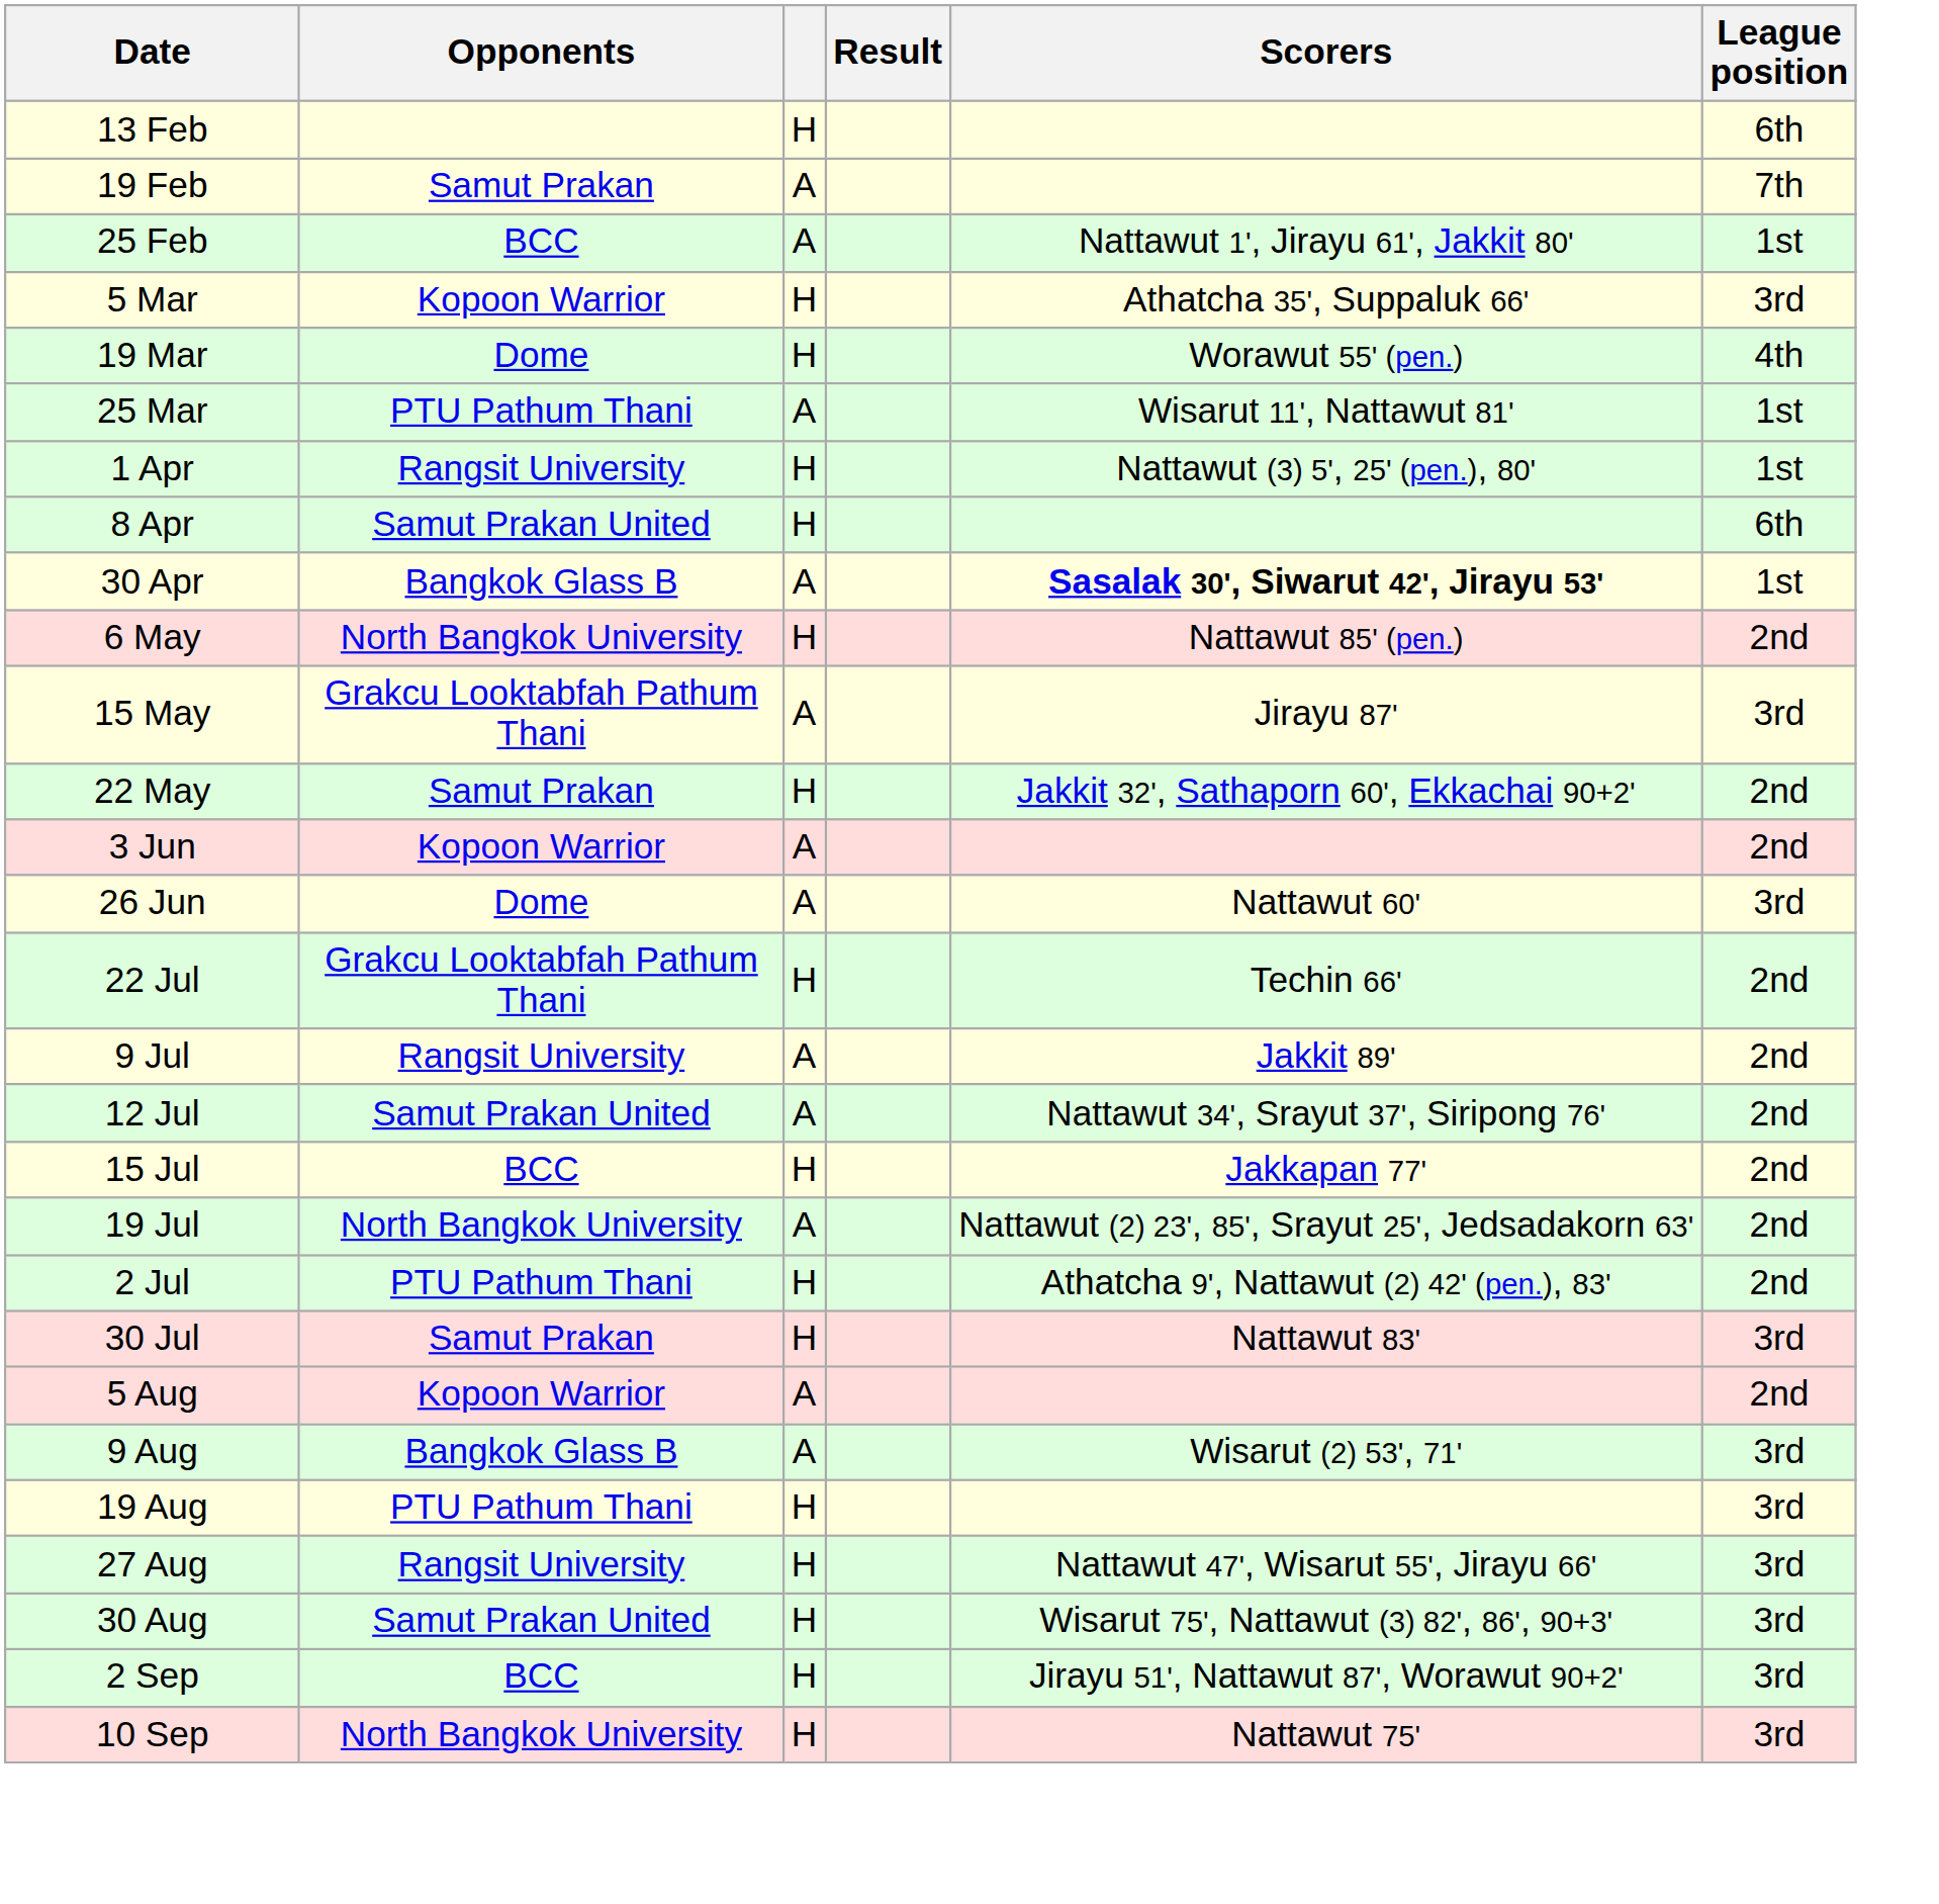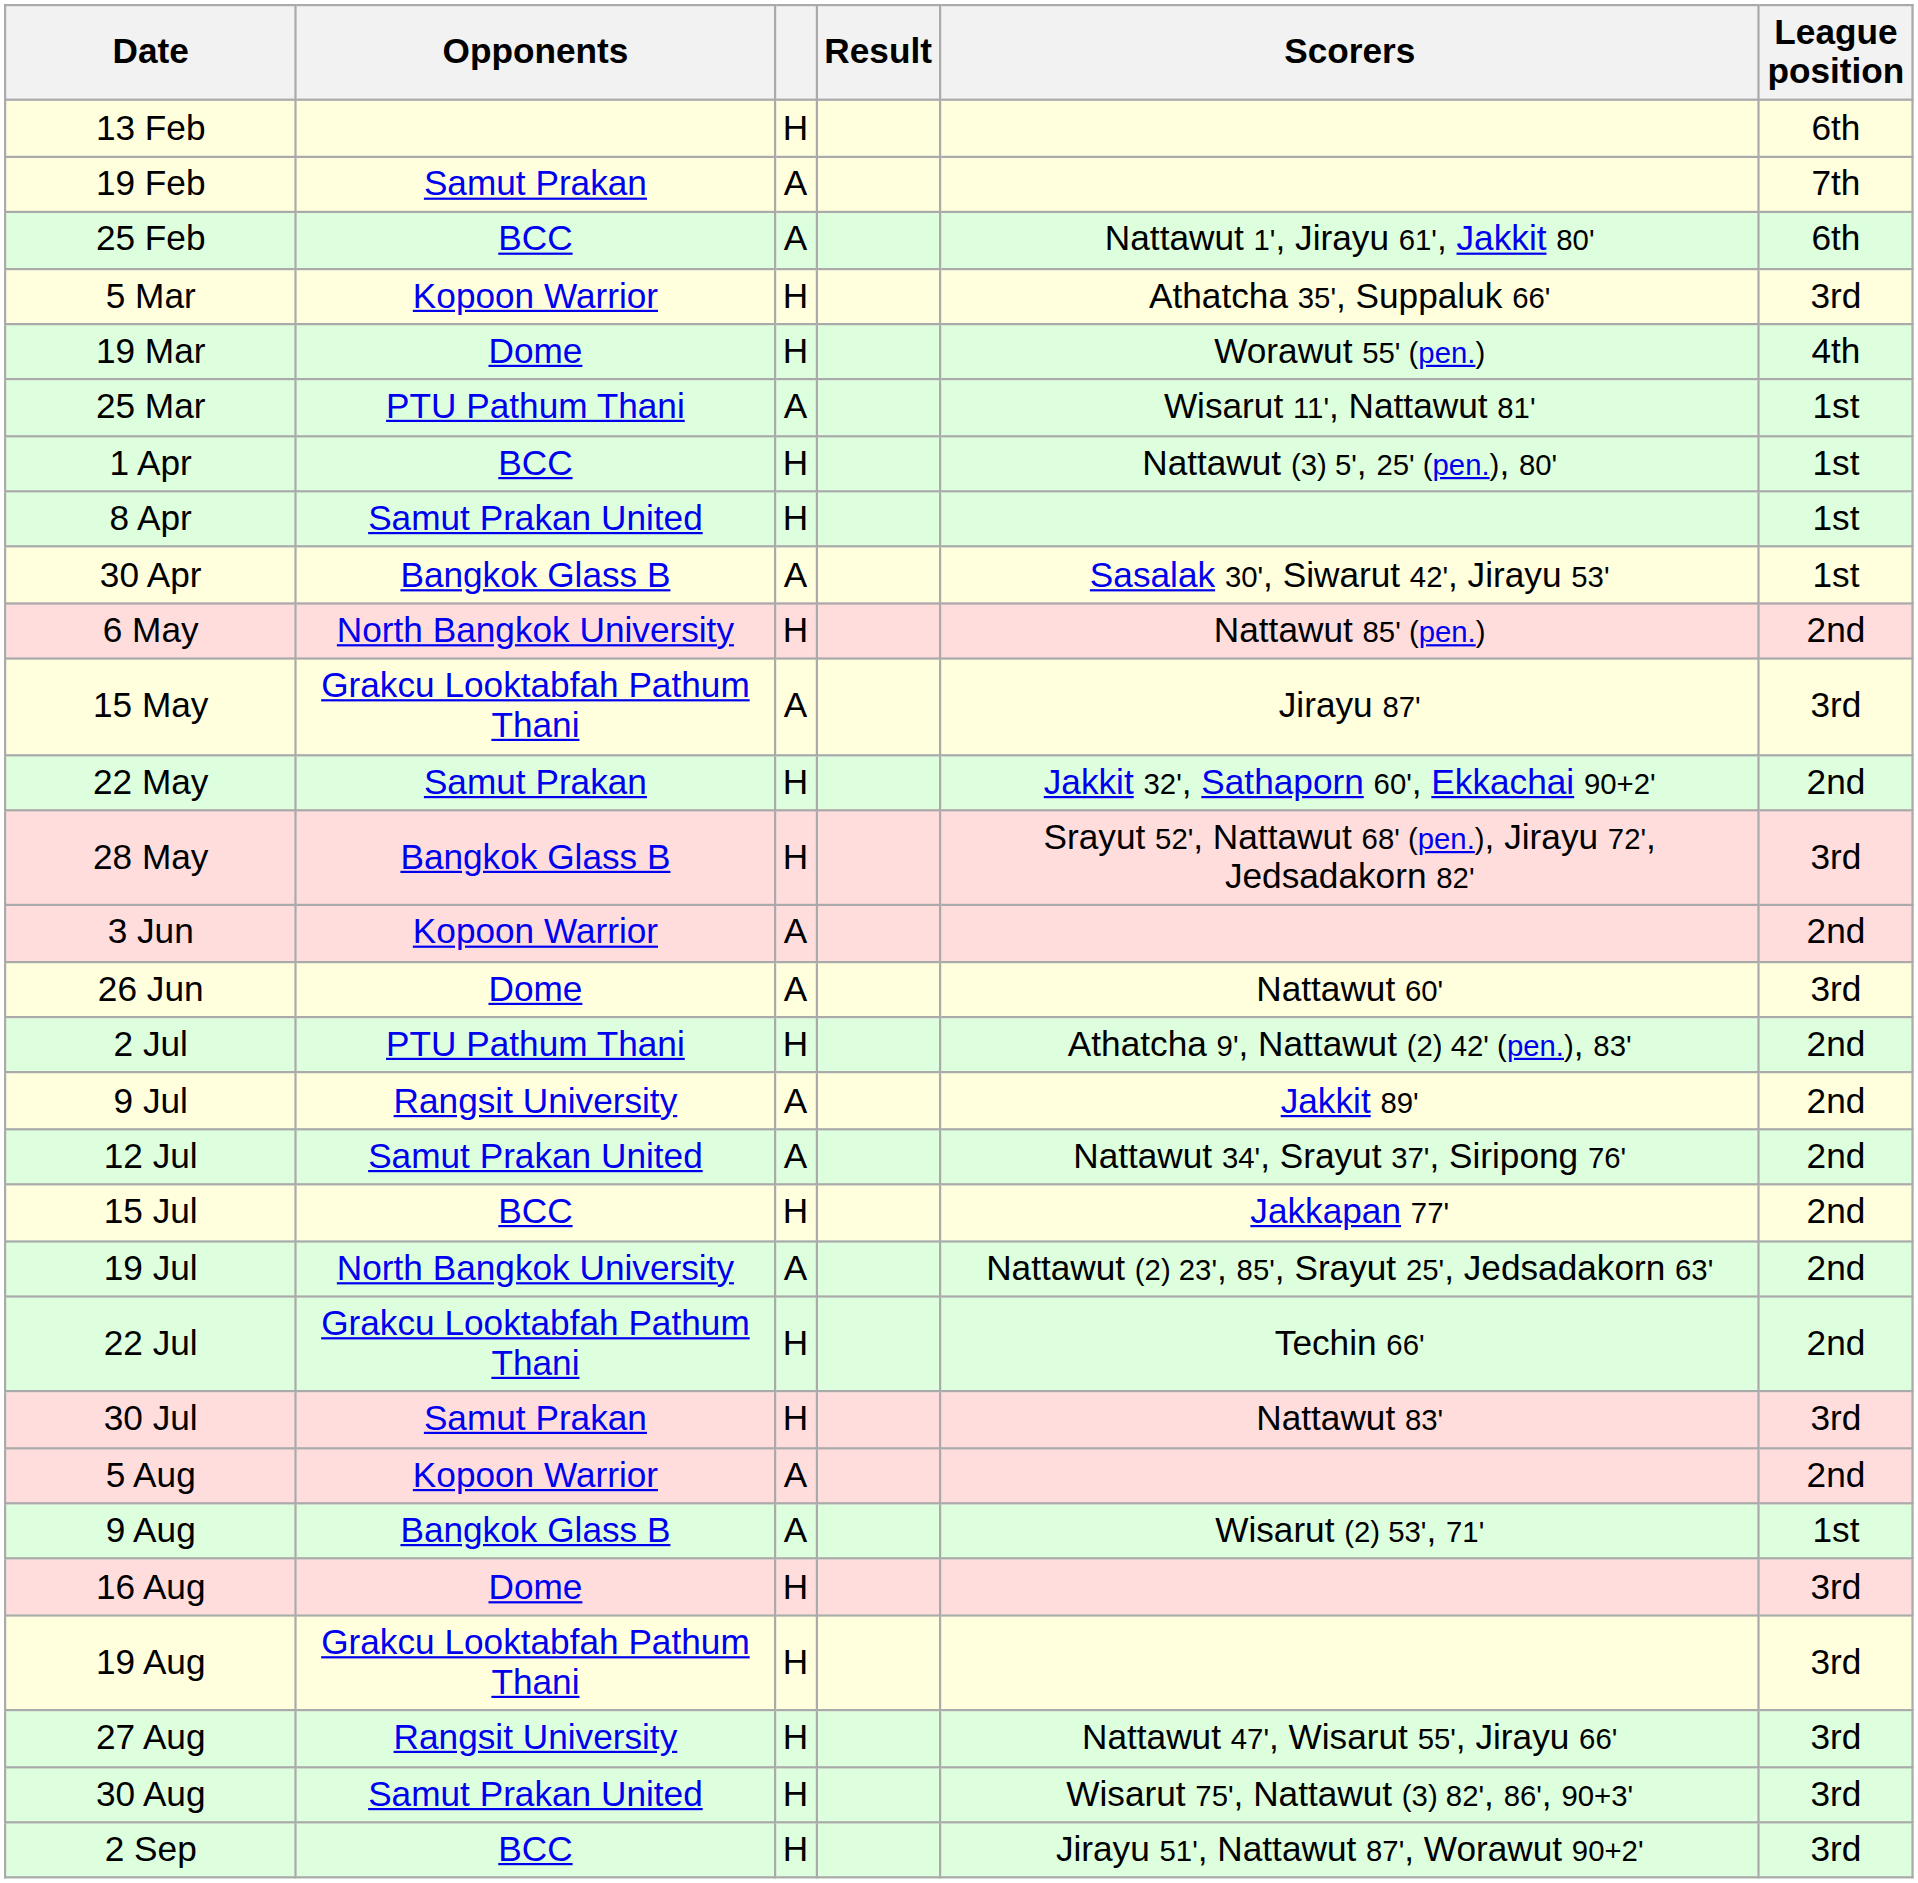 <table class="wikitable" style="text-align:center">
 <tr>
 <th width="125">Date<br></th>
 <th width="210">Opponents</th>
 <th></th>
 <th>Result<br></th>
 <th>Scorers</th>
 <th>League<br>position</th>
 </tr>
 <tr bgcolor="#ffffdd">
 <td>13 Feb</td>
 <td></td>
 <td>H</td>
 <td> </td>
 <td></td>
 <td>6th</td>
 </tr>
 <tr bgcolor="#ffffdd">
 <td>19 Feb</td>
 <td><a href='#'>Samut Prakan</a></td>
 <td>A</td>
 <td></td>
 <td></td>
 <td>7th</td>
 </tr>
 <tr bgcolor="#ddffdd">
 <td>25 Feb</td>
 <td><a href='#'>BCC</a></td>
 <td>A</td>
 <td></td>
 <td>Nattawut <small>1'</small>, Jirayu <small>61'</small>, <a href='#'>Jakkit</a> <small>80'</small></td>
-<td>1st</td>
+<td>6th</td>
 </tr>
 <tr bgcolor="#ffffdd">
 <td>5 Mar</td>
 <td><a href='#'>Kopoon Warrior</a></td>
 <td>H</td>
 <td></td>
 <td>Athatcha <small>35'</small>, Suppaluk <small>66'</small></td>
 <td>3rd</td>
 </tr>
 <tr bgcolor="#ddffdd">
 <td>19 Mar</td>
 <td><a href='#'>Dome</a></td>
 <td>H</td>
 <td></td>
 <td>Worawut <small>55' (<a href='#'>pen.</a>)</small></td>
 <td>4th</td>
 </tr>
 <tr bgcolor="#ddffdd">
 <td>25 Mar</td>
 <td><a href='#'>PTU Pathum Thani</a></td>
 <td>A</td>
 <td></td>
 <td>Wisarut <small>11'</small>, Nattawut <small>81'</small></td>
 <td>1st</td>
 </tr>
 <tr bgcolor="#ddffdd">
 <td>1 Apr</td>
-<td><a href='#'>Rangsit University</a></td>
+<td><a href='#'>BCC</a></td>
 <td>H</td>
 <td></td>
 <td>Nattawut <small>(3) 5'</small>, <small>25' (<a href='#'>pen.</a>)</small>, <small>80'</small></td>
 <td>1st</td>
 </tr>
 <tr bgcolor="#ddffdd">
 <td>8 Apr</td>
 <td><a href='#'>Samut Prakan United</a></td>
 <td>H</td>
 <td></td>
 <td></td>
-<td>6th</td>
+<td>1st</td>
 </tr>
 <tr bgcolor="#ffffdd">
 <td>30 Apr</td>
 <td><a href='#'>Bangkok Glass B</a></td>
 <td>A</td>
 <td></td>
-<td><strong><a href='#'>Sasalak</a> <small>30'</small>, Siwarut <small>42'</small>, Jirayu <small>53'</small></strong></td>
+<td><a href='#'>Sasalak</a> <small>30'</small>, Siwarut <small>42'</small>, Jirayu <small>53'</small></td>
 <td>1st</td>
 </tr>
 <tr bgcolor="#ffdddd">
 <td>6 May</td>
 <td><a href='#'>North Bangkok University</a></td>
 <td>H</td>
 <td></td>
 <td>Nattawut <small>85' (<a href='#'>pen.</a>)</small></td>
 <td>2nd</td>
 </tr>
 <tr bgcolor="#ffffdd">
 <td>15 May</td>
 <td><a href='#'>Grakcu Looktabfah Pathum Thani</a></td>
 <td>A</td>
 <td></td>
 <td>Jirayu <small>87'</small></td>
 <td>3rd</td>
 </tr>
 <tr bgcolor="#ddffdd">
 <td>22 May</td>
 <td><a href='#'>Samut Prakan</a></td>
 <td>H</td>
 <td></td>
 <td><a href='#'>Jakkit</a> <small>32'</small>, <a href='#'>Sathaporn</a> <small>60'</small>, <a href='#'>Ekkachai</a> <small>90+2'</small></td>
 <td>2nd</td>
 </tr>
 <tr bgcolor="#ffdddd">
+<td>28 May</td>
+<td><a href='#'>Bangkok Glass B</a></td>
+<td>H</td>
+<td></td>
+<td>Srayut <small>52'</small>, Nattawut <small>68' (<a href='#'>pen.</a>)</small>, Jirayu <small>72'</small>, Jedsadakorn <small>82'</small></td>
+<td>3rd</td>
+</tr>
+<tr bgcolor="#ffdddd">
 <td>3 Jun</td>
 <td><a href='#'>Kopoon Warrior</a></td>
 <td>A</td>
 <td></td>
 <td></td>
 <td>2nd</td>
 </tr>
 <tr bgcolor="#ffffdd">
 <td>26 Jun</td>
 <td><a href='#'>Dome</a></td>
 <td>A</td>
 <td></td>
 <td>Nattawut <small>60'</small></td>
 <td>3rd</td>
 </tr>
 <tr bgcolor="#ddffdd">
-<td>22 Jul</td>
-<td><a href='#'>Grakcu Looktabfah Pathum Thani</a></td>
+<td>2 Jul</td>
+<td><a href='#'>PTU Pathum Thani</a></td>
 <td>H</td>
 <td></td>
-<td>Techin <small>66'</small></td>
+<td>Athatcha <small>9'</small>, Nattawut <small>(2) 42' (<a href='#'>pen.</a>)</small>, <small>83'</small></td>
 <td>2nd</td>
 </tr>
 <tr bgcolor="#ffffdd">
 <td>9 Jul</td>
 <td><a href='#'>Rangsit University</a></td>
 <td>A</td>
 <td></td>
 <td><a href='#'>Jakkit</a> <small>89'</small></td>
 <td>2nd</td>
 </tr>
 <tr bgcolor="#ddffdd">
 <td>12 Jul</td>
 <td><a href='#'>Samut Prakan United</a></td>
 <td>A</td>
 <td></td>
 <td>Nattawut <small>34'</small>, Srayut <small>37'</small>, Siripong <small>76'</small></td>
 <td>2nd</td>
 </tr>
 <tr bgcolor="#ffffdd">
 <td>15 Jul</td>
 <td><a href='#'>BCC</a></td>
 <td>H</td>
 <td></td>
 <td><a href='#'>Jakkapan</a> <small>77'</small></td>
 <td>2nd</td>
 </tr>
 <tr bgcolor="#ddffdd">
 <td>19 Jul</td>
 <td><a href='#'>North Bangkok University</a></td>
 <td>A</td>
 <td></td>
 <td>Nattawut <small>(2) 23'</small>, <small>85'</small>, Srayut <small>25'</small>, Jedsadakorn <small>63'</small></td>
 <td>2nd</td>
 </tr>
 <tr bgcolor="#ddffdd">
-<td>2 Jul</td>
-<td><a href='#'>PTU Pathum Thani</a></td>
+<td>22 Jul</td>
+<td><a href='#'>Grakcu Looktabfah Pathum Thani</a></td>
 <td>H</td>
 <td></td>
-<td>Athatcha <small>9'</small>, Nattawut <small>(2) 42' (<a href='#'>pen.</a>)</small>, <small>83'</small></td>
+<td>Techin <small>66'</small></td>
 <td>2nd</td>
 </tr>
 <tr bgcolor="#ffdddd">
 <td>30 Jul</td>
 <td><a href='#'>Samut Prakan</a></td>
 <td>H</td>
 <td> </td>
 <td>Nattawut <small>83'</small></td>
 <td>3rd</td>
 </tr>
 <tr bgcolor="#ffdddd">
 <td>5 Aug</td>
 <td><a href='#'>Kopoon Warrior</a></td>
 <td>A</td>
 <td> </td>
 <td></td>
 <td>2nd</td>
 </tr>
 <tr bgcolor="#ddffdd">
 <td>9 Aug</td>
 <td><a href='#'>Bangkok Glass B</a></td>
 <td>A</td>
 <td> </td>
 <td>Wisarut <small>(2) 53'</small>, <small>71'</small></td>
+<td>1st</td>
+</tr>
+<tr bgcolor="#ffdddd">
+<td>16 Aug</td>
+<td><a href='#'>Dome</a></td>
+<td>H</td>
+<td> </td>
+<td></td>
 <td>3rd</td>
 </tr>
 <tr bgcolor="#ffffdd">
 <td>19 Aug</td>
-<td><a href='#'>PTU Pathum Thani</a></td>
+<td><a href='#'>Grakcu Looktabfah Pathum Thani</a></td>
 <td>H</td>
 <td> </td>
 <td></td>
 <td>3rd</td>
 </tr>
 <tr bgcolor="#ddffdd">
 <td>27 Aug</td>
 <td><a href='#'>Rangsit University</a></td>
 <td>H</td>
 <td> </td>
 <td>Nattawut <small>47'</small>, Wisarut <small>55'</small>, Jirayu <small>66'</small></td>
 <td>3rd</td>
 </tr>
 <tr bgcolor="#ddffdd">
 <td>30 Aug</td>
 <td><a href='#'>Samut Prakan United</a></td>
 <td>H</td>
 <td> </td>
 <td>Wisarut <small>75'</small>, Nattawut <small>(3) 82'</small>, <small>86'</small>, <small>90+3'</small></td>
 <td>3rd</td>
 </tr>
 <tr bgcolor="#ddffdd">
 <td>2 Sep</td>
 <td><a href='#'>BCC</a></td>
 <td>H</td>
 <td> </td>
 <td>Jirayu <small>51'</small>, Nattawut <small>87'</small>, Worawut <small>90+2'</small></td>
 <td>3rd</td>
 </tr>
-<tr bgcolor="#ffdddd">
-<td>10 Sep</td>
-<td><a href='#'>North Bangkok University</a></td>
-<td>H</td>
-<td> </td>
-<td>Nattawut <small>75'</small></td>
-<td>3rd</td>
-</tr>
 </table>
